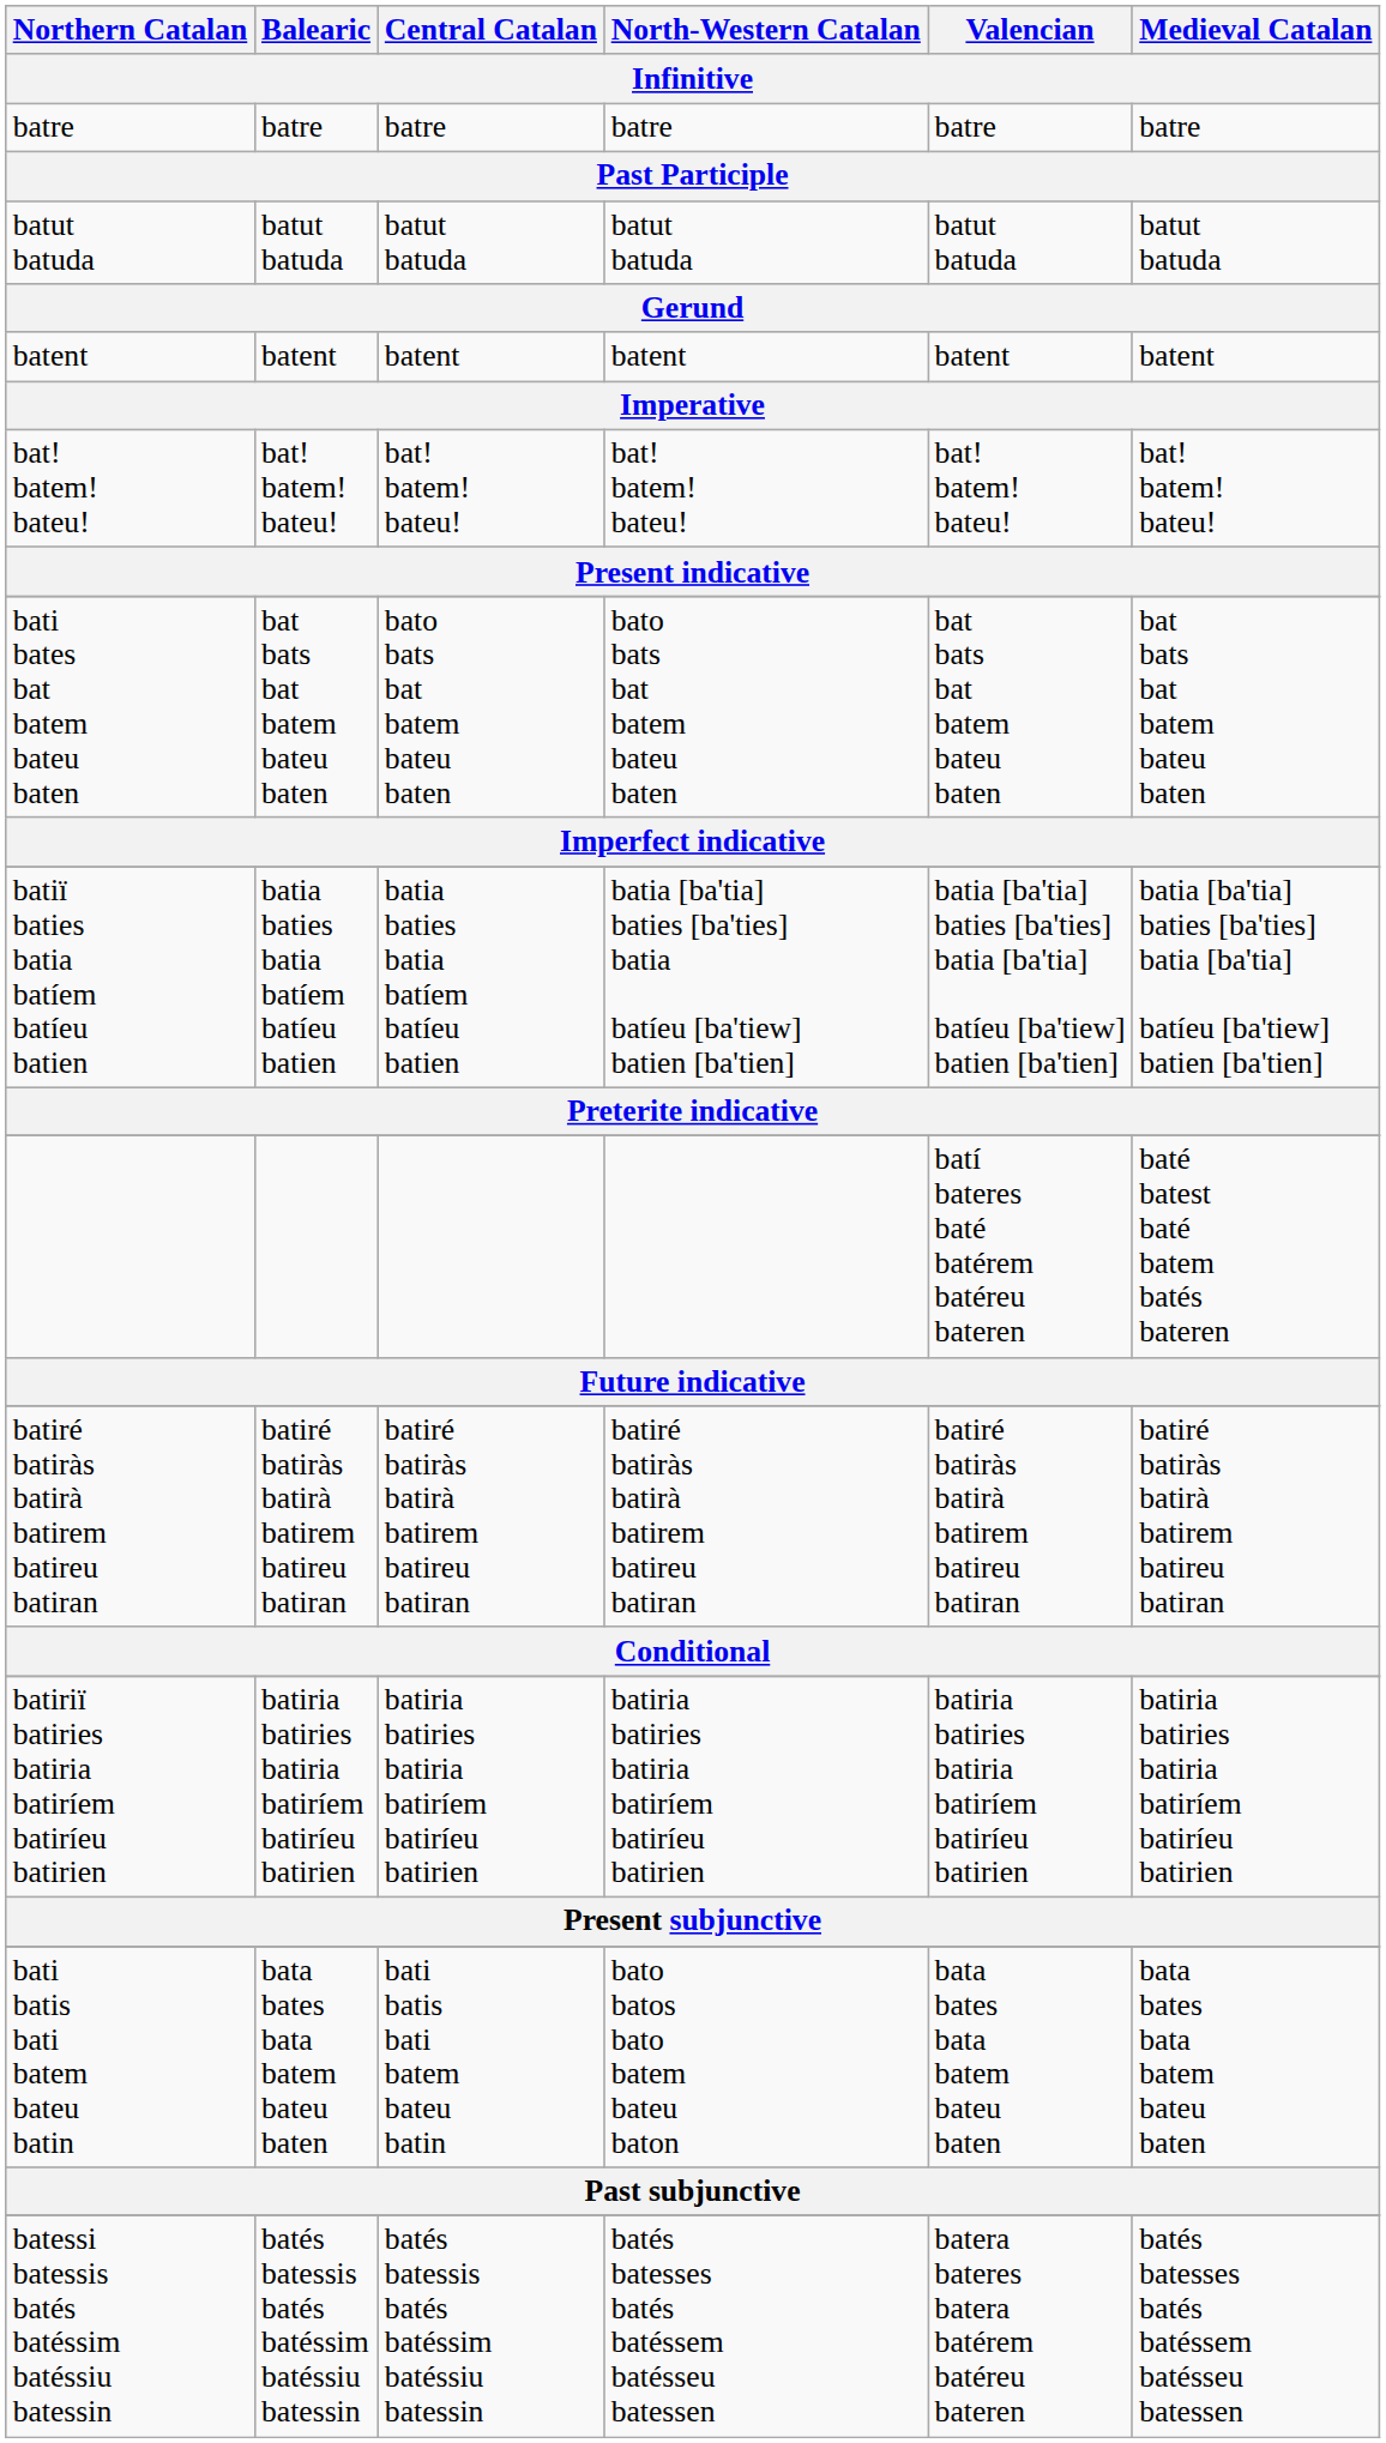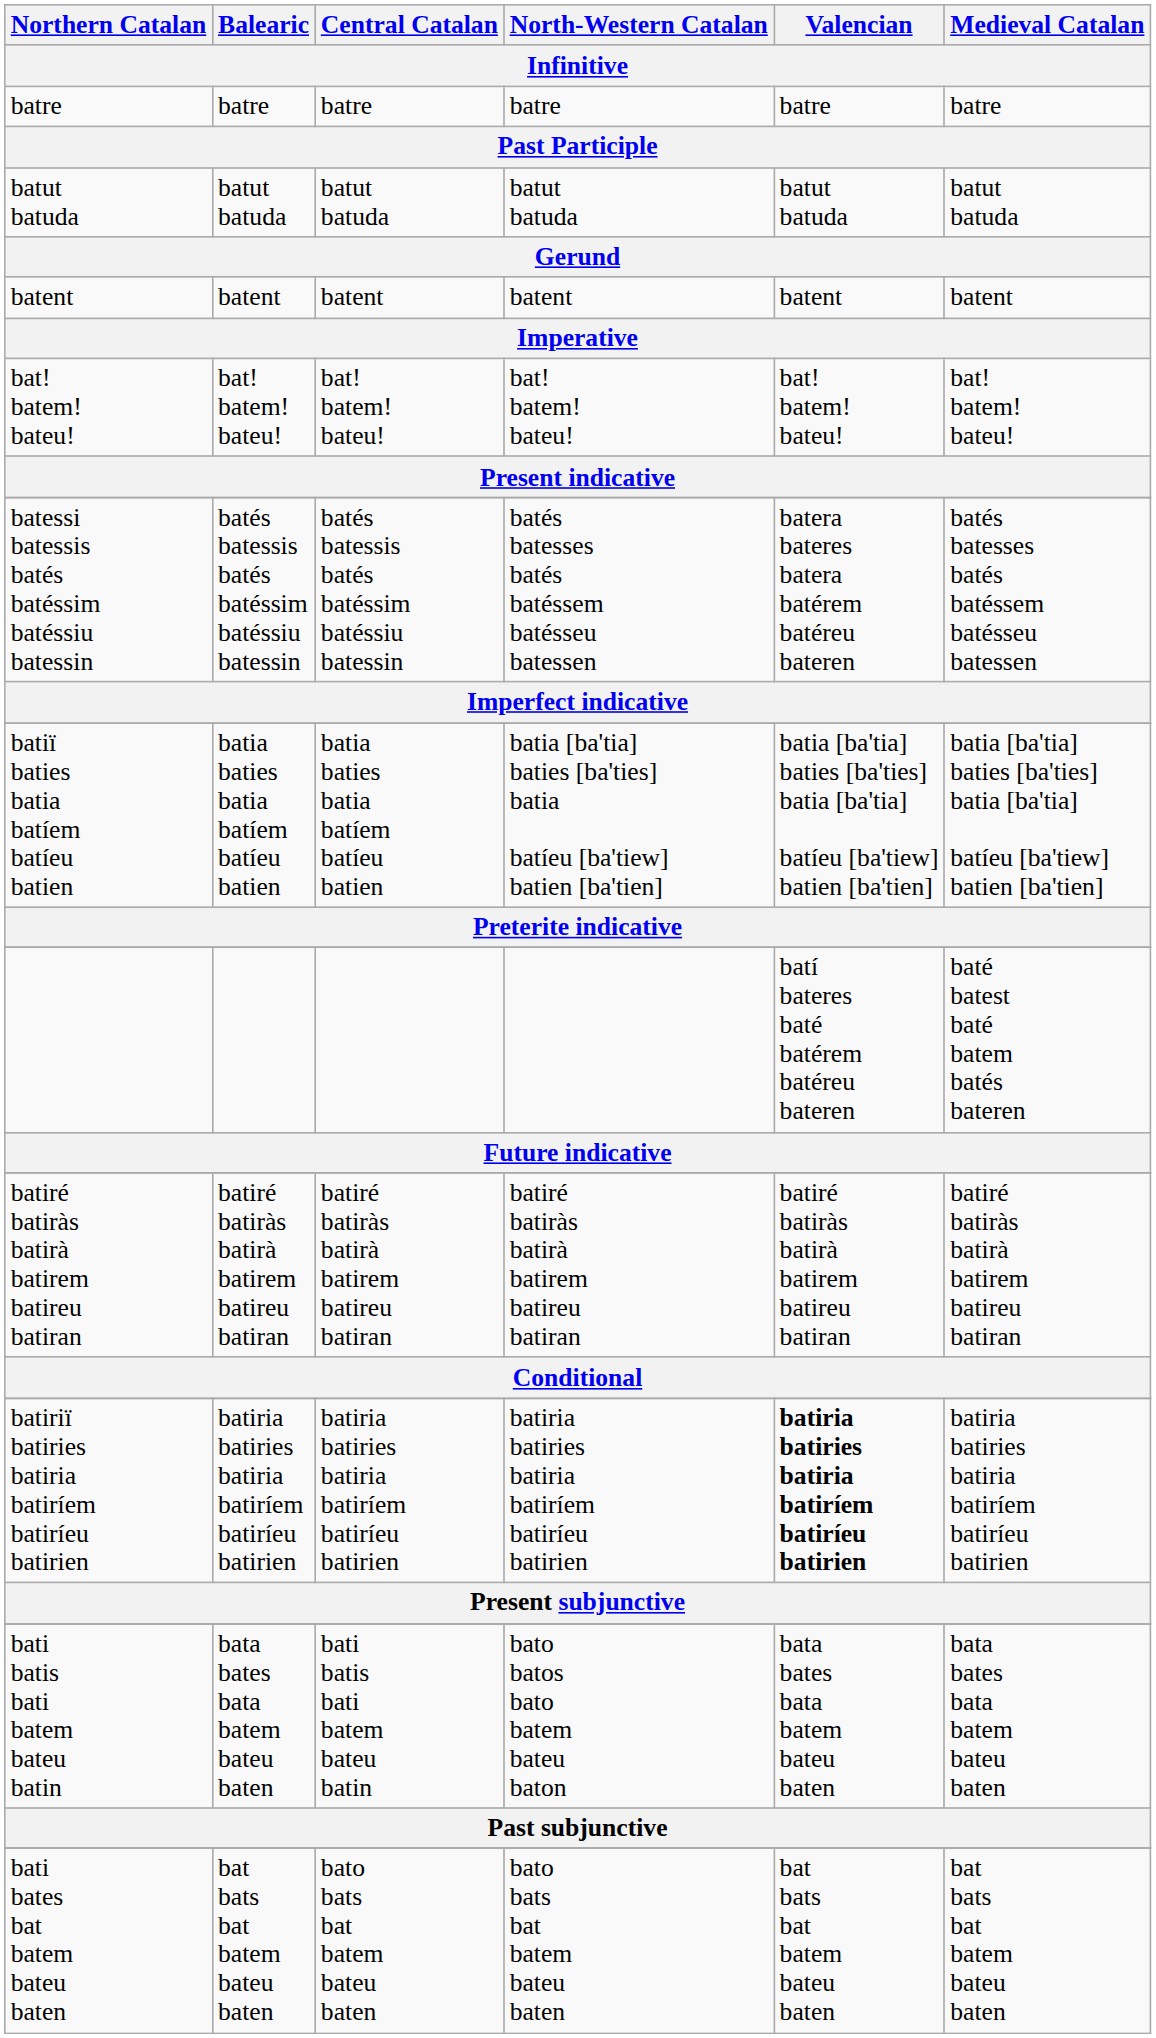 <table class="wikitable">
 <tr>
 <th style="text-align: center;"><a href='#'>Northern Catalan</a></th>
 <th><a href='#'>Balearic</a></th>
 <th><a href='#'>Central Catalan</a></th>
 <th><a href='#'>North-Western Catalan</a></th>
 <th><a href='#'>Valencian</a></th>
 <th><a href='#'>Medieval Catalan</a></th>
 </tr>
 <tr>
 <th colspan="6" style="text-align: center;"><a href='#'>Infinitive</a></th>
 </tr>
 <tr>
 <td>batre </td>
 <td>batre </td>
 <td>batre </td>
 <td>batre </td>
 <td>batre </td>
 <td>batre </td>
 </tr>
 <tr>
 <th colspan="6" style="text-align: center;"><a href='#'>Past Participle</a></th>
 </tr>
 <tr>
 <td>batut <br>batuda </td>
 <td>batut <br>batuda </td>
 <td>batut <br>batuda </td>
 <td>batut <br>batuda </td>
 <td>batut <br>batuda </td>
 <td>batut <br>batuda </td>
 </tr>
 <tr>
 <th colspan="6" style="text-align: center;"><a href='#'>Gerund</a></th>
 </tr>
 <tr>
 <td>batent </td>
 <td>batent </td>
 <td>batent </td>
 <td>batent </td>
 <td>batent </td>
 <td>batent </td>
 </tr>
 <tr>
 <th colspan="6" style="text-align: center;"><a href='#'>Imperative</a></th>
 </tr>
 <tr>
 <td>bat! <br>batem! <br>bateu! </td>
 <td>bat! <br>batem! <br>bateu! </td>
 <td>bat! <br>batem! <br>bateu! </td>
 <td>bat! <br>batem! <br>bateu! </td>
 <td>bat! <br>batem! <br>bateu! </td>
 <td>bat! <br>batem! <br>bateu! </td>
 </tr>
 <tr>
 <th colspan="6" style="text-align: center;"><a href='#'>Present indicative</a></th>
 </tr>
 <tr>
 </tr>
 <tr>
-<td>bati<br>bates<br>bat<br>batem<br>bateu<br>baten</td>
-<td>bat<br>bats<br>bat<br>batem<br>bateu<br>baten</td>
-<td>bato<br>bats<br>bat<br>batem<br>bateu<br>baten</td>
-<td>bato<br>bats<br>bat<br>batem<br>bateu<br>baten</td>
-<td>bat<br>bats<br>bat<br>batem<br>bateu<br>baten</td>
-<td>bat<br>bats<br>bat<br>batem<br>bateu<br>baten</td>
+<td>batessi<br>batessis<br>batés<br>batéssim<br>batéssiu<br>batessin</td>
+<td>batés<br>batessis<br>batés<br>batéssim<br>batéssiu<br>batessin</td>
+<td>batés<br>batessis<br>batés<br>batéssim<br>batéssiu<br>batessin</td>
+<td>batés<br>batesses<br>batés<br>batéssem<br>batésseu<br>batessen</td>
+<td>batera<br>bateres<br>batera<br>batérem<br>batéreu<br>bateren</td>
+<td>batés<br>batesses<br>batés<br>batéssem<br>batésseu<br>batessen</td>
 </tr>
 <tr>
 <th colspan="6" style="text-align: center;"><a href='#'>Imperfect indicative</a></th>
 </tr>
 <tr>
 </tr>
 <tr>
 <td>batiï <br>baties <br>batia <br>batíem <br>batíeu <br>batien </td>
 <td>batia <br>baties <br>batia <br>batíem <br>batíeu <br>batien </td>
 <td>batia <br>baties <br>batia <br>batíem <br>batíeu <br>batien </td>
 <td>batia [ba'tia]<br>baties [ba'ties]<br>batia <br><br>batíeu [ba'tiew]<br>batien [ba'tien]</td>
 <td>batia [ba'tia]<br>baties [ba'ties]<br>batia [ba'tia]<br><br>batíeu [ba'tiew]<br>batien [ba'tien]</td>
 <td>batia [ba'tia]<br>baties [ba'ties]<br>batia [ba'tia]<br><br>batíeu [ba'tiew]<br>batien [ba'tien]</td>
 </tr>
 <tr>
 <th colspan="6" style="text-align: center;"><a href='#'>Preterite indicative</a></th>
 </tr>
 <tr>
 </tr>
 <tr>
 <td></td>
 <td></td>
 <td></td>
 <td></td>
 <td>batí<br>bateres<br>baté<br>batérem<br>batéreu<br>bateren</td>
 <td>baté<br>batest<br>baté<br>batem<br>batés<br>bateren</td>
 </tr>
 <tr>
 <th colspan="6" style="text-align: center;"><a href='#'>Future indicative</a></th>
 </tr>
 <tr>
 </tr>
 <tr>
 <td>batiré<br>batiràs<br>batirà<br>batirem<br>batireu<br>batiran</td>
 <td>batiré<br>batiràs<br>batirà<br>batirem<br>batireu<br>batiran</td>
 <td>batiré<br>batiràs<br>batirà<br>batirem<br>batireu<br>batiran</td>
 <td>batiré<br>batiràs<br>batirà<br>batirem<br>batireu<br>batiran</td>
 <td>batiré<br>batiràs<br>batirà<br>batirem<br>batireu<br>batiran</td>
 <td>batiré<br>batiràs<br>batirà<br>batirem<br>batireu<br>batiran</td>
 </tr>
 <tr>
 <th colspan="6" style="text-align: center;"><a href='#'>Conditional</a></th>
 </tr>
 <tr>
 </tr>
 <tr>
 <td>batiriï<br>batiries<br>batiria<br>batiríem<br>batiríeu<br>batirien</td>
 <td>batiria<br>batiries<br>batiria<br>batiríem<br>batiríeu<br>batirien</td>
 <td>batiria<br>batiries<br>batiria<br>batiríem<br>batiríeu<br>batirien</td>
 <td>batiria<br>batiries<br>batiria<br>batiríem<br>batiríeu<br>batirien</td>
-<td>batiria<br>batiries<br>batiria<br>batiríem<br>batiríeu<br>batirien</td>
+<td><strong>batiria<br>batiries<br>batiria<br>batiríem<br>batiríeu<br>batirien</strong></td>
 <td>batiria<br>batiries<br>batiria<br>batiríem<br>batiríeu<br>batirien</td>
 </tr>
 <tr>
 <th colspan="6" style="text-align: center;">Present <a href='#'>subjunctive</a></th>
 </tr>
 <tr>
 </tr>
 <tr>
 <td>bati<br>batis<br>bati<br>batem<br>bateu<br>batin</td>
 <td>bata<br>bates<br>bata<br>batem<br>bateu<br>baten</td>
 <td>bati<br>batis<br>bati<br>batem<br>bateu<br>batin</td>
 <td>bato<br>batos<br>bato<br>batem<br>bateu<br>baton</td>
 <td>bata<br>bates<br>bata<br>batem<br>bateu<br>baten</td>
 <td>bata<br>bates<br>bata<br>batem<br>bateu<br>baten</td>
 </tr>
 <tr>
 <th colspan="6" style="text-align: center;">Past subjunctive</th>
 </tr>
 <tr>
 </tr>
 <tr>
-<td>batessi<br>batessis<br>batés<br>batéssim<br>batéssiu<br>batessin</td>
-<td>batés<br>batessis<br>batés<br>batéssim<br>batéssiu<br>batessin</td>
-<td>batés<br>batessis<br>batés<br>batéssim<br>batéssiu<br>batessin</td>
-<td>batés<br>batesses<br>batés<br>batéssem<br>batésseu<br>batessen</td>
-<td>batera<br>bateres<br>batera<br>batérem<br>batéreu<br>bateren</td>
-<td>batés<br>batesses<br>batés<br>batéssem<br>batésseu<br>batessen</td>
+<td>bati<br>bates<br>bat<br>batem<br>bateu<br>baten</td>
+<td>bat<br>bats<br>bat<br>batem<br>bateu<br>baten</td>
+<td>bato<br>bats<br>bat<br>batem<br>bateu<br>baten</td>
+<td>bato<br>bats<br>bat<br>batem<br>bateu<br>baten</td>
+<td>bat<br>bats<br>bat<br>batem<br>bateu<br>baten</td>
+<td>bat<br>bats<br>bat<br>batem<br>bateu<br>baten</td>
 </tr>
 <tr>
 </tr>
 </table>
